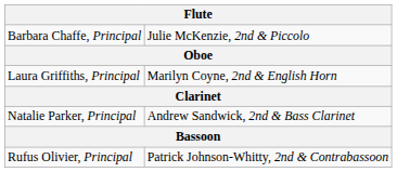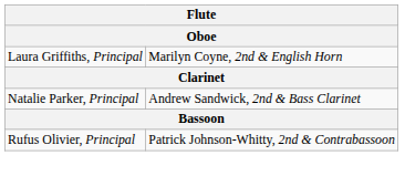 <table class="wikitable">
 <tr>
 <th colspan=2><strong>Flute</strong></th>
-</tr>
-<tr>
-<td>Barbara Chaffe, <em>Principal</em></td>
-<td>Julie McKenzie, <em>2nd & Piccolo</em></td>
 </tr>
 <tr>
 <th colspan=2><strong>Oboe</strong></th>
 </tr>
 <tr>
 <td>Laura Griffiths, <em>Principal</em></td>
 <td>Marilyn Coyne, <em>2nd & English Horn</em></td>
 </tr>
 <tr>
 <th colspan=2><strong>Clarinet</strong></th>
 </tr>
 <tr>
 <td>Natalie Parker, <em>Principal</em></td>
 <td>Andrew Sandwick, <em>2nd & Bass Clarinet</em></td>
 </tr>
 <tr>
 <th colspan=2><strong>Bassoon</strong></th>
 </tr>
 <tr>
 <td>Rufus Olivier, <em>Principal</em></td>
 <td>Patrick Johnson-Whitty, <em>2nd & Contrabassoon</em></td>
 </tr>
 </table>
